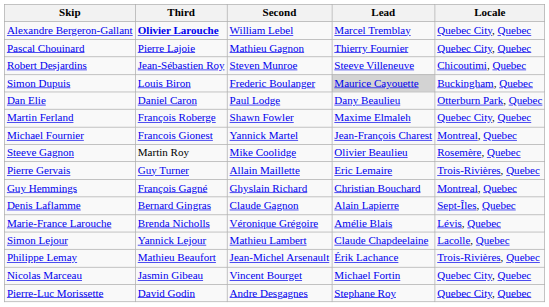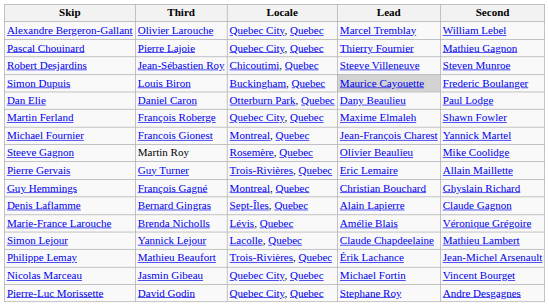 <table class=wikitable>
 <tr>
 <th>Skip</th>
 <th>Third</th>
+<th>Locale</th>
+<th>Lead</th>
 <th>Second</th>
-<th>Lead</th>
-<th>Locale</th>
 </tr>
 <tr>
 <td><a href='#'>Alexandre Bergeron-Gallant</a></td>
-<td><strong><a href='#'>Olivier Larouche</a></strong></td>
+<td><a href='#'>Olivier Larouche</a></td>
+<td> <a href='#'>Quebec City</a>, <a href='#'>Quebec</a></td>
+<td><a href='#'>Marcel Tremblay</a></td>
 <td><a href='#'>William Lebel</a></td>
-<td><a href='#'>Marcel Tremblay</a></td>
-<td> <a href='#'>Quebec City</a>, <a href='#'>Quebec</a></td>
 </tr>
 <tr>
 <td><a href='#'>Pascal Chouinard</a></td>
 <td><a href='#'>Pierre Lajoie</a></td>
+<td> <a href='#'>Quebec City</a>, <a href='#'>Quebec</a></td>
+<td><a href='#'>Thierry Fournier</a></td>
 <td><a href='#'>Mathieu Gagnon</a></td>
-<td><a href='#'>Thierry Fournier</a></td>
-<td> <a href='#'>Quebec City</a>, <a href='#'>Quebec</a></td>
 </tr>
 <tr>
 <td><a href='#'>Robert Desjardins</a></td>
 <td><a href='#'>Jean-Sébastien Roy</a></td>
+<td> <a href='#'>Chicoutimi</a>, <a href='#'>Quebec</a></td>
+<td><a href='#'>Steeve Villeneuve</a></td>
 <td><a href='#'>Steven Munroe</a></td>
-<td><a href='#'>Steeve Villeneuve</a></td>
-<td> <a href='#'>Chicoutimi</a>, <a href='#'>Quebec</a></td>
 </tr>
 <tr>
 <td><a href='#'>Simon Dupuis</a></td>
 <td><a href='#'>Louis Biron</a></td>
+<td> <a href='#'>Buckingham</a>, <a href='#'>Quebec</a></td>
+<td style="background: lightgrey;"><a href='#'>Maurice Cayouette</a></td>
 <td><a href='#'>Frederic Boulanger</a></td>
-<td style="background: lightgrey;"><a href='#'>Maurice Cayouette</a></td>
-<td> <a href='#'>Buckingham</a>, <a href='#'>Quebec</a></td>
 </tr>
 <tr>
 <td><a href='#'>Dan Elie</a></td>
 <td><a href='#'>Daniel Caron</a></td>
+<td> <a href='#'>Otterburn Park</a>, <a href='#'>Quebec</a></td>
+<td><a href='#'>Dany Beaulieu</a></td>
 <td><a href='#'>Paul Lodge</a></td>
-<td><a href='#'>Dany Beaulieu</a></td>
-<td> <a href='#'>Otterburn Park</a>, <a href='#'>Quebec</a></td>
 </tr>
 <tr>
 <td><a href='#'>Martin Ferland</a></td>
 <td><a href='#'>François Roberge</a></td>
+<td> <a href='#'>Quebec City</a>, <a href='#'>Quebec</a></td>
+<td><a href='#'>Maxime Elmaleh</a></td>
 <td><a href='#'>Shawn Fowler</a></td>
-<td><a href='#'>Maxime Elmaleh</a></td>
-<td> <a href='#'>Quebec City</a>, <a href='#'>Quebec</a></td>
 </tr>
 <tr>
 <td><a href='#'>Michael Fournier</a></td>
 <td><a href='#'>Francois Gionest</a></td>
+<td> <a href='#'>Montreal</a>, <a href='#'>Quebec</a></td>
+<td><a href='#'>Jean-François Charest</a></td>
 <td><a href='#'>Yannick Martel</a></td>
-<td><a href='#'>Jean-François Charest</a></td>
-<td> <a href='#'>Montreal</a>, <a href='#'>Quebec</a></td>
 </tr>
 <tr>
 <td><a href='#'>Steeve Gagnon</a></td>
 <td>Martin Roy</td>
+<td> <a href='#'>Rosemère</a>, <a href='#'>Quebec</a></td>
+<td><a href='#'>Olivier Beaulieu</a></td>
 <td><a href='#'>Mike Coolidge</a></td>
-<td><a href='#'>Olivier Beaulieu</a></td>
-<td> <a href='#'>Rosemère</a>, <a href='#'>Quebec</a></td>
 </tr>
 <tr>
 <td><a href='#'>Pierre Gervais</a></td>
 <td><a href='#'>Guy Turner</a></td>
+<td> <a href='#'>Trois-Rivières</a>, <a href='#'>Quebec</a></td>
+<td><a href='#'>Eric Lemaire</a></td>
 <td><a href='#'>Allain Maillette</a></td>
-<td><a href='#'>Eric Lemaire</a></td>
-<td> <a href='#'>Trois-Rivières</a>, <a href='#'>Quebec</a></td>
 </tr>
 <tr>
 <td><a href='#'>Guy Hemmings</a></td>
 <td><a href='#'>François Gagné</a></td>
+<td> <a href='#'>Montreal</a>, <a href='#'>Quebec</a></td>
+<td><a href='#'>Christian Bouchard</a></td>
 <td><a href='#'>Ghyslain Richard</a></td>
-<td><a href='#'>Christian Bouchard</a></td>
-<td> <a href='#'>Montreal</a>, <a href='#'>Quebec</a></td>
 </tr>
 <tr>
 <td><a href='#'>Denis Laflamme</a></td>
 <td><a href='#'>Bernard Gingras</a></td>
+<td> <a href='#'>Sept-Îles</a>, <a href='#'>Quebec</a></td>
+<td><a href='#'>Alain Lapierre</a></td>
 <td><a href='#'>Claude Gagnon</a></td>
-<td><a href='#'>Alain Lapierre</a></td>
-<td> <a href='#'>Sept-Îles</a>, <a href='#'>Quebec</a></td>
 </tr>
 <tr>
 <td><a href='#'>Marie-France Larouche</a></td>
 <td><a href='#'>Brenda Nicholls</a></td>
+<td> <a href='#'>Lévis</a>, <a href='#'>Quebec</a></td>
+<td><a href='#'>Amélie Blais</a></td>
 <td><a href='#'>Véronique Grégoire</a></td>
-<td><a href='#'>Amélie Blais</a></td>
-<td> <a href='#'>Lévis</a>, <a href='#'>Quebec</a></td>
 </tr>
 <tr>
 <td><a href='#'>Simon Lejour</a></td>
 <td><a href='#'>Yannick Lejour</a></td>
+<td> <a href='#'>Lacolle</a>, <a href='#'>Quebec</a></td>
+<td><a href='#'>Claude Chapdeelaine</a></td>
 <td><a href='#'>Mathieu Lambert</a></td>
-<td><a href='#'>Claude Chapdeelaine</a></td>
-<td> <a href='#'>Lacolle</a>, <a href='#'>Quebec</a></td>
 </tr>
 <tr>
 <td><a href='#'>Philippe Lemay</a></td>
 <td><a href='#'>Mathieu Beaufort</a></td>
+<td> <a href='#'>Trois-Rivières</a>, <a href='#'>Quebec</a></td>
+<td><a href='#'>Érik Lachance</a></td>
 <td><a href='#'>Jean-Michel Arsenault</a></td>
-<td><a href='#'>Érik Lachance</a></td>
-<td> <a href='#'>Trois-Rivières</a>, <a href='#'>Quebec</a></td>
 </tr>
 <tr>
 <td><a href='#'>Nicolas Marceau</a></td>
 <td><a href='#'>Jasmin Gibeau</a></td>
+<td> <a href='#'>Quebec City</a>, <a href='#'>Quebec</a></td>
+<td><a href='#'>Michael Fortin</a></td>
 <td><a href='#'>Vincent Bourget</a></td>
-<td><a href='#'>Michael Fortin</a></td>
-<td> <a href='#'>Quebec City</a>, <a href='#'>Quebec</a></td>
 </tr>
 <tr>
 <td><a href='#'>Pierre-Luc Morissette</a></td>
 <td><a href='#'>David Godin</a></td>
+<td> <a href='#'>Quebec City</a>, <a href='#'>Quebec</a></td>
+<td><a href='#'>Stephane Roy</a></td>
 <td><a href='#'>Andre Desgagnes</a></td>
-<td><a href='#'>Stephane Roy</a></td>
-<td> <a href='#'>Quebec City</a>, <a href='#'>Quebec</a></td>
 </tr>
 </table>
